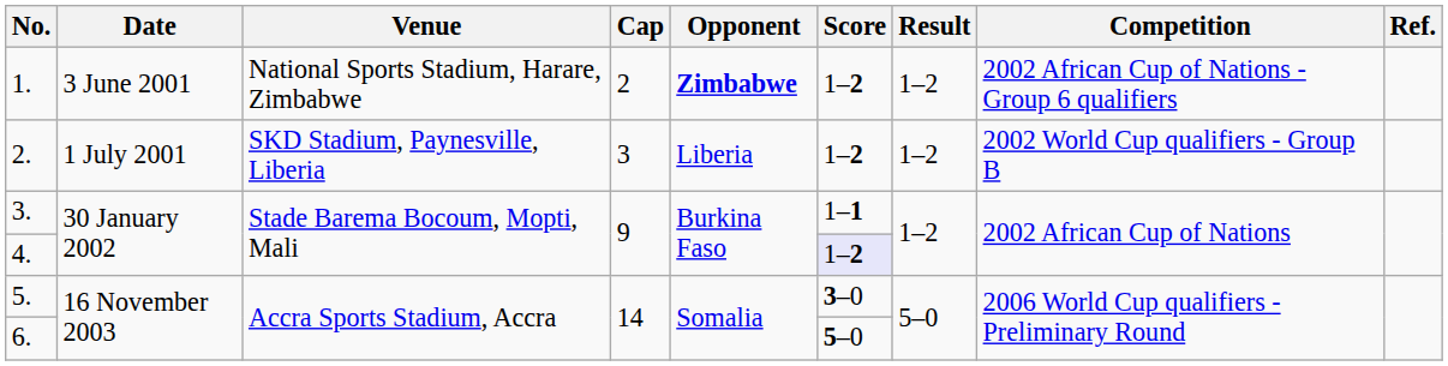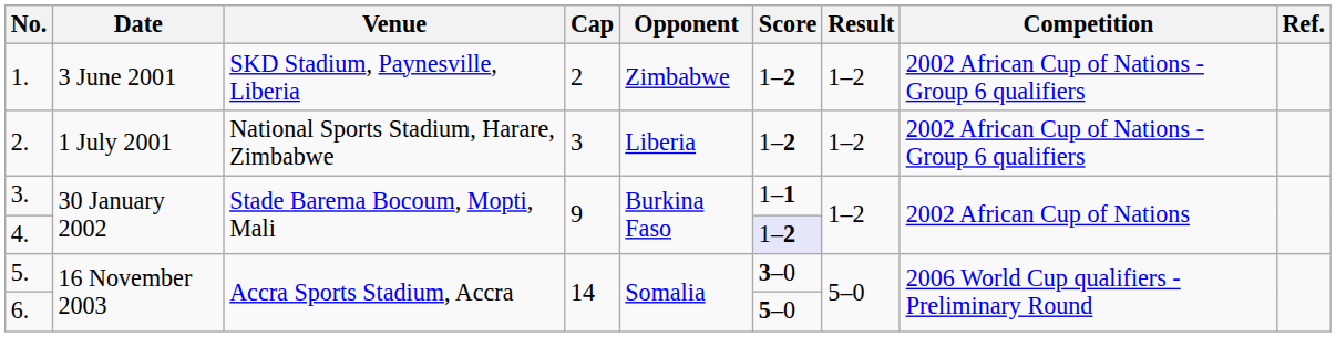 <table class="wikitable sortable">
 <tr>
 <th>No.</th>
 <th>Date</th>
 <th>Venue</th>
 <th>Cap</th>
 <th>Opponent</th>
 <th>Score</th>
 <th>Result</th>
 <th>Competition</th>
 <th><abbr>Ref.</abbr></th>
 </tr>
 <tr>
 <td>1.</td>
 <td>3 June 2001</td>
-<td>National Sports Stadium, Harare, Zimbabwe</td>
+<td><a href='#'>SKD Stadium</a>, <a href='#'>Paynesville</a>, <a href='#'>Liberia</a></td>
 <td>2</td>
-<td><strong><a href='#'>Zimbabwe</a></strong></td>
+<td><a href='#'>Zimbabwe</a></td>
 <td>1–<strong>2</strong></td>
 <td>1–2</td>
 <td><a href='#'>2002 African Cup of Nations - Group 6 qualifiers</a></td>
 <td></td>
 </tr>
 <tr>
 <td>2.</td>
 <td>1 July 2001</td>
-<td><a href='#'>SKD Stadium</a>, <a href='#'>Paynesville</a>, <a href='#'>Liberia</a></td>
+<td>National Sports Stadium, Harare, Zimbabwe</td>
 <td>3</td>
 <td><a href='#'>Liberia</a></td>
 <td>1–<strong>2</strong></td>
 <td>1–2</td>
-<td><a href='#'>2002 World Cup qualifiers - Group B</a></td>
+<td><a href='#'>2002 African Cup of Nations - Group 6 qualifiers</a></td>
 <td></td>
 </tr>
 <tr>
 <td>3.</td>
 <td rowspan="2">30 January 2002</td>
 <td rowspan="2"><a href='#'>Stade Barema Bocoum</a>, <a href='#'>Mopti</a>, Mali</td>
 <td rowspan="2">9</td>
 <td rowspan="2"><a href='#'>Burkina Faso</a></td>
 <td>1–<strong>1</strong></td>
 <td rowspan="2">1–2</td>
 <td rowspan="2"><a href='#'>2002 African Cup of Nations</a></td>
 <td rowspan="2"></td>
 </tr>
 <tr>
 <td>4.</td>
 <td style="background: lavender;">1–<strong>2</strong></td>
 </tr>
 <tr>
 <td>5.</td>
 <td rowspan="2">16 November 2003</td>
 <td rowspan="2"><a href='#'>Accra Sports Stadium</a>, Accra</td>
 <td rowspan="2">14</td>
 <td rowspan="2"><a href='#'>Somalia</a></td>
 <td><strong>3</strong>–0</td>
 <td rowspan="2">5–0</td>
 <td rowspan="2"><a href='#'>2006 World Cup qualifiers - Preliminary Round</a></td>
 <td rowspan="2"></td>
 </tr>
 <tr>
 <td>6.</td>
 <td><strong>5</strong>–0</td>
 </tr>
 </table>
